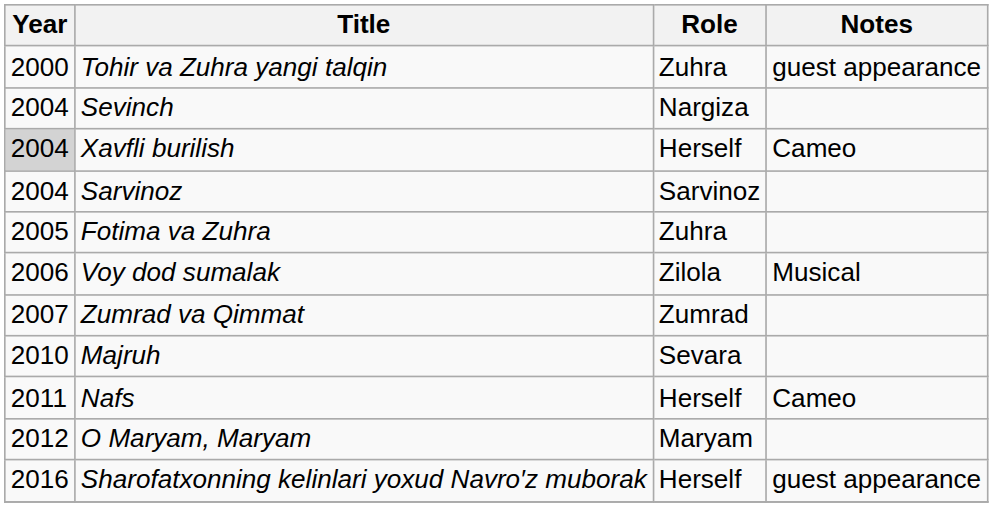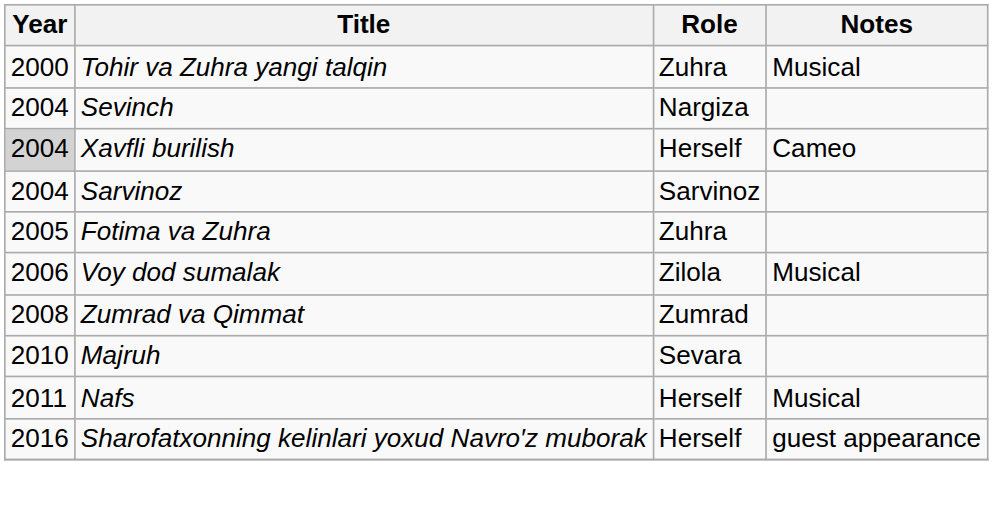 <table class="wikitable sortable">
 <tr>
 <th>Year</th>
 <th>Title</th>
 <th>Role</th>
 <th class="unsortable">Notes</th>
 </tr>
 <tr>
 <td>2000</td>
 <td><em>Tohir va Zuhra yangi talqin</em></td>
 <td>Zuhra</td>
-<td>guest appearance</td>
+<td>Musical</td>
 </tr>
 <tr>
 <td>2004</td>
 <td><em>Sevinch</em></td>
 <td>Nargiza</td>
 <td></td>
 </tr>
 <tr>
 <td style="background: lightgrey;">2004</td>
 <td><em>Xavfli burilish</em></td>
 <td>Herself</td>
 <td>Cameo</td>
 </tr>
 <tr>
 <td>2004</td>
 <td><em>Sarvinoz</em></td>
 <td>Sarvinoz</td>
 <td></td>
 </tr>
 <tr>
 <td>2005</td>
 <td><em>Fotima va Zuhra</em></td>
 <td>Zuhra</td>
 <td></td>
 </tr>
 <tr>
 <td>2006</td>
 <td><em>Voy dod sumalak</em></td>
 <td>Zilola</td>
 <td>Musical</td>
 </tr>
 <tr>
-<td>2007</td>
+<td>2008</td>
 <td><em>Zumrad va Qimmat</em></td>
 <td>Zumrad</td>
 <td></td>
 </tr>
 <tr>
 <td>2010</td>
 <td><em>Majruh</em></td>
 <td>Sevara</td>
 <td></td>
 </tr>
 <tr>
 <td>2011</td>
 <td><em>Nafs</em></td>
 <td>Herself</td>
-<td>Cameo</td>
-</tr>
-<tr>
-<td>2012</td>
-<td><em>O Maryam, Maryam</em></td>
-<td>Maryam</td>
-<td></td>
+<td>Musical</td>
 </tr>
 <tr>
 <td>2016</td>
 <td><em>Sharofatxonning kelinlari yoxud Navro′z muborak</em></td>
 <td>Herself</td>
 <td>guest appearance</td>
 </tr>
 <tr>
 </tr>
 </table>
